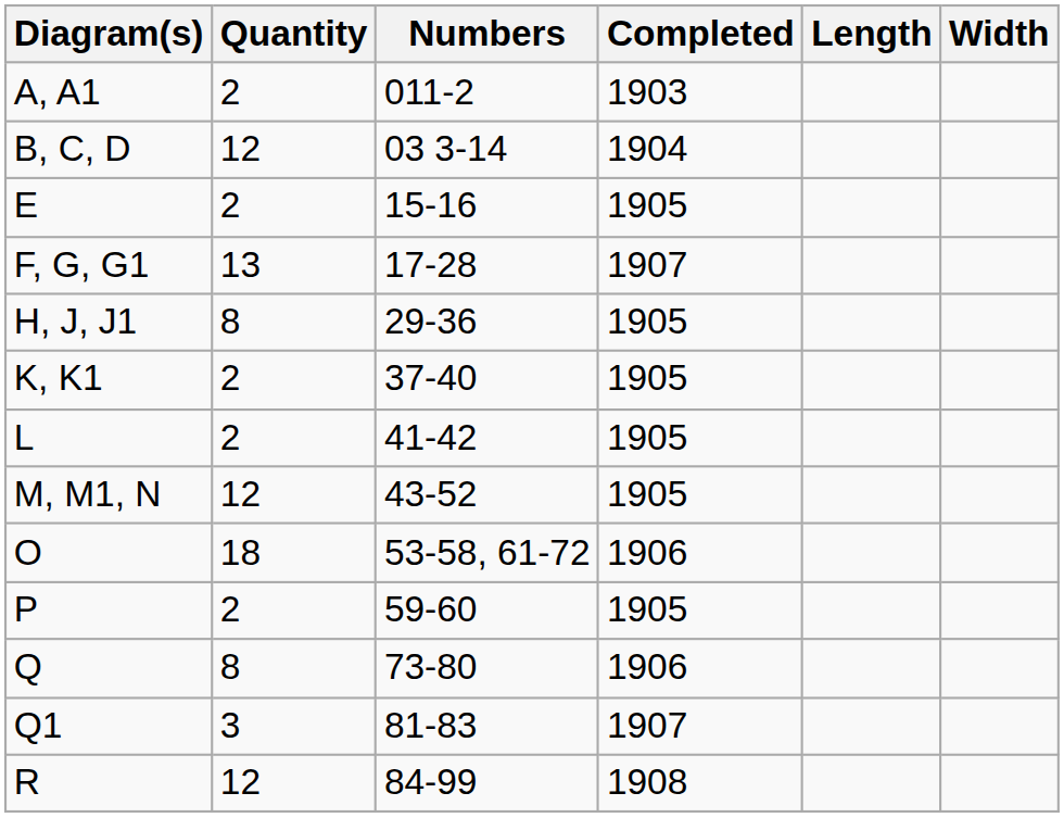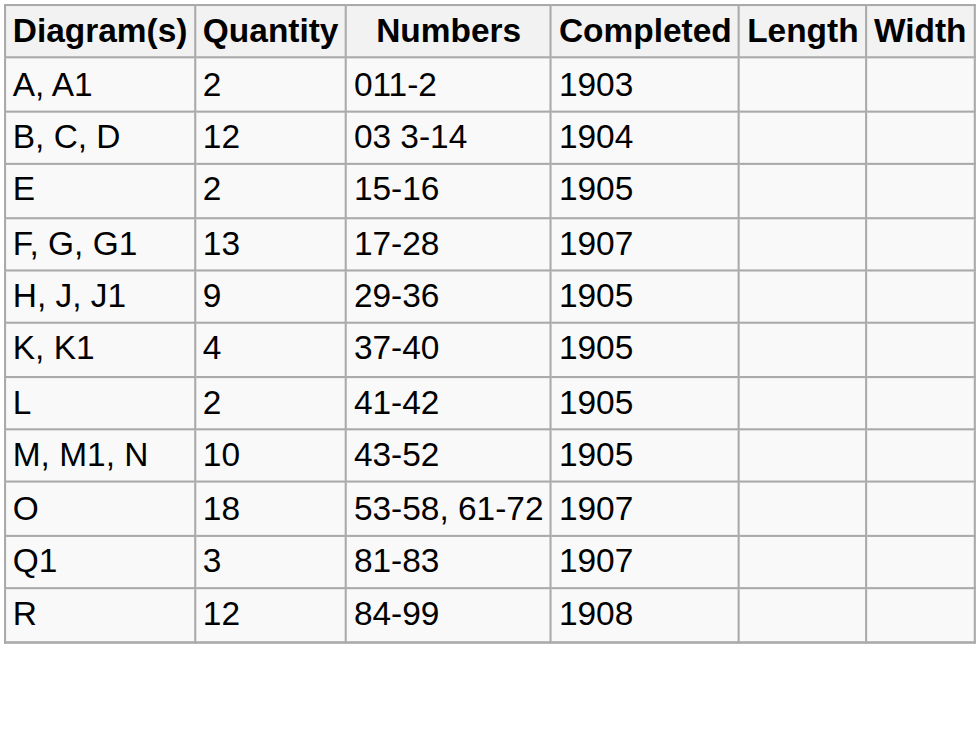 <table class="wikitable sortable">
 <tr>
 <th>Diagram(s)</th>
 <th>Quantity</th>
 <th>Numbers</th>
 <th>Completed</th>
 <th>Length</th>
 <th>Width</th>
 </tr>
 <tr>
 <td>A, A1</td>
 <td>2</td>
 <td><span>01</span>1-2</td>
 <td>1903</td>
 <td></td>
 <td></td>
 </tr>
 <tr>
 <td>B, C, D</td>
 <td>12</td>
 <td><span>03</span> 3-14</td>
 <td>1904</td>
 <td></td>
 <td></td>
 </tr>
 <tr>
 <td>E</td>
 <td>2</td>
 <td>15-16</td>
 <td>1905</td>
 <td></td>
 <td></td>
 </tr>
 <tr>
 <td>F, G, G1</td>
 <td>13</td>
 <td>17-28</td>
 <td>1907</td>
 <td></td>
 <td></td>
 </tr>
 <tr>
 <td>H, J, J1</td>
-<td>8</td>
+<td>9</td>
 <td>29-36</td>
 <td>1905</td>
 <td></td>
 <td></td>
 </tr>
 <tr>
 <td>K, K1</td>
-<td>2</td>
+<td>4</td>
 <td>37-40</td>
 <td>1905</td>
 <td></td>
 <td></td>
 </tr>
 <tr>
 <td>L</td>
 <td>2</td>
 <td>41-42</td>
 <td>1905</td>
 <td></td>
 <td></td>
 </tr>
 <tr>
 <td>M, M1, N</td>
-<td>12</td>
+<td>10</td>
 <td>43-52</td>
 <td>1905</td>
 <td></td>
 <td></td>
 </tr>
 <tr>
 <td>O</td>
 <td>18</td>
 <td>53-58, 61-72</td>
-<td>1906</td>
-<td></td>
-<td></td>
-</tr>
-<tr>
-<td>P</td>
-<td>2</td>
-<td>59-60</td>
-<td>1905</td>
-<td></td>
-<td></td>
-</tr>
-<tr>
-<td>Q</td>
-<td>8</td>
-<td>73-80</td>
-<td>1906</td>
+<td>1907</td>
 <td></td>
 <td></td>
 </tr>
 <tr>
 <td>Q1</td>
 <td>3</td>
 <td>81-83</td>
 <td>1907</td>
 <td></td>
 <td></td>
 </tr>
 <tr>
 <td>R</td>
 <td>12</td>
 <td>84-99</td>
 <td>1908</td>
 <td></td>
 <td></td>
 </tr>
 <tr>
 </tr>
 </table>
